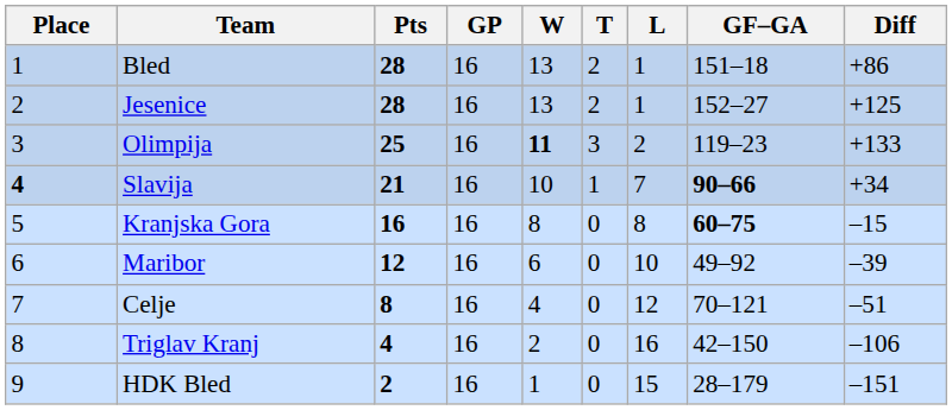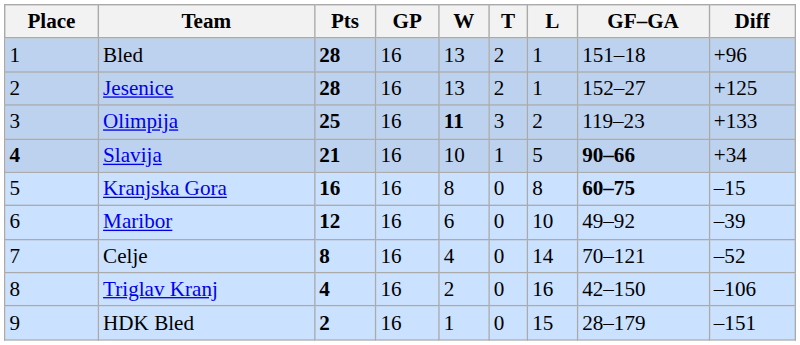 <table class="wikitable" width="600px">
 <tr style="background-color:#c0c0c0;">
 <th>Place</th>
 <th>Team</th>
 <th>Pts</th>
 <th>GP</th>
 <th>W</th>
 <th>T</th>
 <th>L</th>
 <th>GF–GA</th>
 <th>Diff</th>
 </tr>
 <tr bgcolor="#BCD2EE">
 <td>1</td>
 <td>Bled</td>
 <td><strong>28</strong></td>
 <td>16</td>
 <td>13</td>
 <td>2</td>
 <td>1</td>
 <td>151–18</td>
-<td>+86</td>
+<td>+96</td>
 </tr>
 <tr bgcolor="#BCD2EE">
 <td>2</td>
 <td><a href='#'>Jesenice</a></td>
 <td><strong>28</strong></td>
 <td>16</td>
 <td>13</td>
 <td>2</td>
 <td>1</td>
 <td>152–27</td>
 <td>+125</td>
 </tr>
 <tr bgcolor="#BCD2EE">
 <td>3</td>
 <td><a href='#'>Olimpija</a></td>
 <td><strong>25</strong></td>
 <td>16</td>
 <td><strong>11</strong></td>
 <td>3</td>
 <td>2</td>
 <td>119–23</td>
 <td>+133</td>
 </tr>
 <tr bgcolor="#BCD2EE">
 <td><strong>4</strong></td>
 <td><a href='#'>Slavija</a></td>
 <td><strong>21</strong></td>
 <td>16</td>
 <td>10</td>
 <td>1</td>
-<td>7</td>
+<td>5</td>
 <td><strong>90–66</strong></td>
 <td>+34</td>
 </tr>
 <tr bgcolor="#CAE1FF">
 <td>5</td>
 <td><a href='#'>Kranjska Gora</a></td>
 <td><strong>16</strong></td>
 <td>16</td>
 <td>8</td>
 <td>0</td>
 <td>8</td>
 <td><strong>60–75</strong></td>
 <td>–15</td>
 </tr>
 <tr bgcolor="#CAE1FF">
 <td>6</td>
 <td><a href='#'>Maribor</a></td>
 <td><strong>12</strong></td>
 <td>16</td>
 <td>6</td>
 <td>0</td>
 <td>10</td>
 <td>49–92</td>
 <td>–39</td>
 </tr>
 <tr bgcolor="#CAE1FF">
 <td>7</td>
 <td>Celje</td>
 <td><strong>8</strong></td>
 <td>16</td>
 <td>4</td>
 <td>0</td>
-<td>12</td>
+<td>14</td>
 <td>70–121</td>
-<td>–51</td>
+<td>–52</td>
 </tr>
 <tr bgcolor="#CAE1FF">
 <td>8</td>
 <td><a href='#'>Triglav Kranj</a></td>
 <td><strong>4</strong></td>
 <td>16</td>
 <td>2</td>
 <td>0</td>
 <td>16</td>
 <td>42–150</td>
 <td>–106</td>
 </tr>
 <tr bgcolor="#CAE1FF">
 <td>9</td>
 <td>HDK Bled</td>
 <td><strong>2</strong></td>
 <td>16</td>
 <td>1</td>
 <td>0</td>
 <td>15</td>
 <td>28–179</td>
 <td>–151</td>
 </tr>
 </table>
